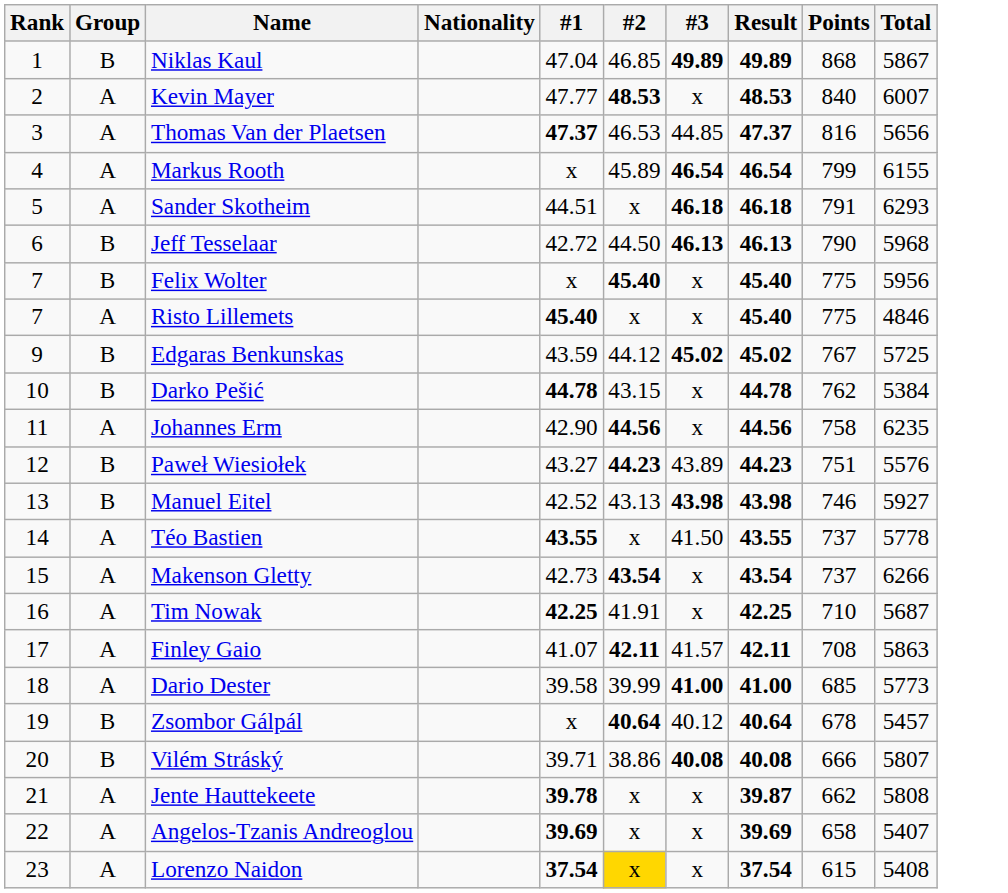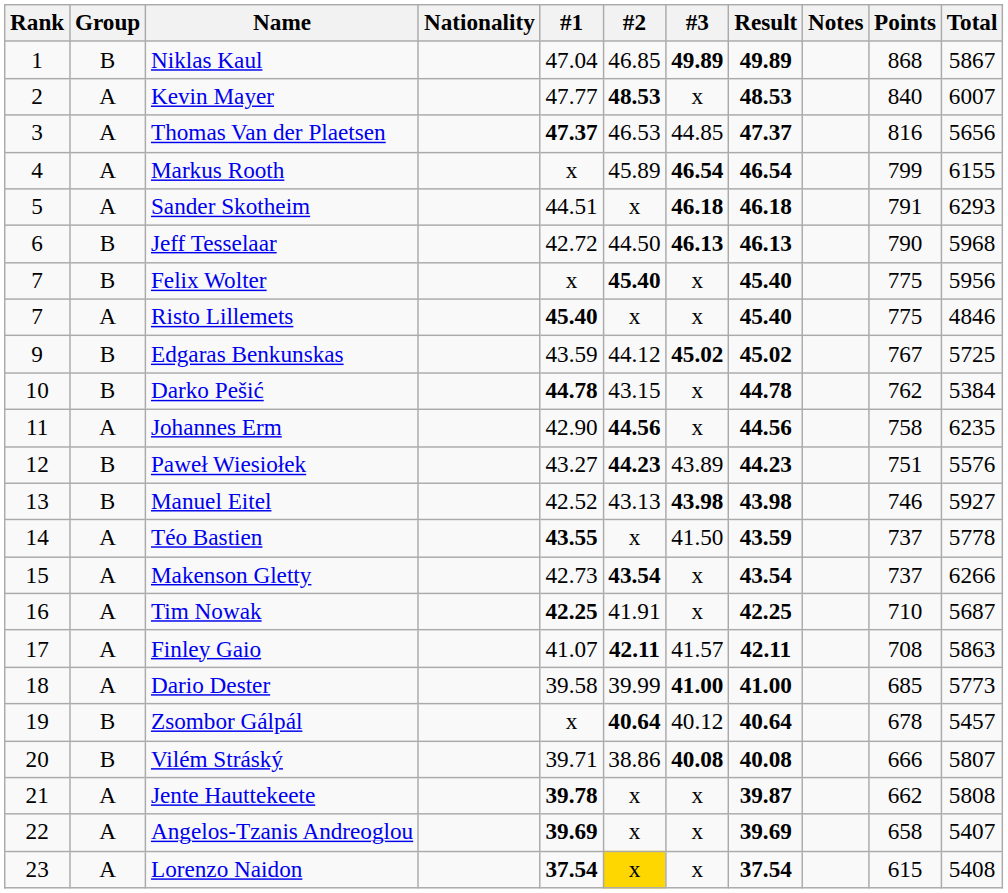 <table class="wikitable sortable">
 <tr>
 <th>Rank</th>
 <th>Group</th>
 <th>Name</th>
 <th>Nationality</th>
 <th>#1</th>
 <th>#2</th>
 <th>#3</th>
 <th>Result</th>
+<th>Notes</th>
 <th>Points</th>
 <th>Total</th>
 </tr>
 <tr>
 <td align="center">1</td>
 <td align="center">B</td>
 <td align="left"><a href='#'>Niklas Kaul</a></td>
 <td align="left"></td>
 <td align="center">47.04</td>
 <td align="center">46.85</td>
 <td align="center"><strong>49.89</strong></td>
 <td align="center"><strong>49.89</strong></td>
+<td align="center"></td>
 <td align="center">868</td>
 <td align="center">5867</td>
 </tr>
 <tr>
 <td align="center">2</td>
 <td align="center">A</td>
 <td align="left"><a href='#'>Kevin Mayer</a></td>
 <td align="left"></td>
 <td align="center">47.77</td>
 <td align="center"><strong>48.53</strong></td>
 <td align="center">x</td>
 <td align="center"><strong>48.53</strong></td>
+<td align="center"></td>
 <td align="center">840</td>
 <td align="center">6007</td>
 </tr>
 <tr>
 <td align="center">3</td>
 <td align="center">A</td>
 <td align="left"><a href='#'>Thomas Van der Plaetsen</a></td>
 <td align="left"></td>
 <td align="center"><strong>47.37</strong></td>
 <td align="center">46.53</td>
 <td align="center">44.85</td>
 <td align="center"><strong>47.37</strong></td>
+<td align="center"></td>
 <td align="center">816</td>
 <td align="center">5656</td>
 </tr>
 <tr>
 <td align="center">4</td>
 <td align="center">A</td>
 <td align="left"><a href='#'>Markus Rooth</a></td>
 <td align="left"></td>
 <td align="center">x</td>
 <td align="center">45.89</td>
 <td align="center"><strong>46.54</strong></td>
 <td align="center"><strong>46.54</strong></td>
+<td align="center"></td>
 <td align="center">799</td>
 <td align="center">6155</td>
 </tr>
 <tr>
 <td align="center">5</td>
 <td align="center">A</td>
 <td align="left"><a href='#'>Sander Skotheim</a></td>
 <td align="left"></td>
 <td align="center">44.51</td>
 <td align="center">x</td>
 <td align="center"><strong>46.18</strong></td>
 <td align="center"><strong>46.18</strong></td>
+<td align="center"></td>
 <td align="center">791</td>
 <td align="center">6293</td>
 </tr>
 <tr>
 <td align="center">6</td>
 <td align="center">B</td>
 <td align="left"><a href='#'>Jeff Tesselaar</a></td>
 <td align="left"></td>
 <td align="center">42.72</td>
 <td align="center">44.50</td>
 <td align="center"><strong>46.13</strong></td>
 <td align="center"><strong>46.13</strong></td>
+<td align="center"></td>
 <td align="center">790</td>
 <td align="center">5968</td>
 </tr>
 <tr>
 <td align="center">7</td>
 <td align="center">B</td>
 <td align="left"><a href='#'>Felix Wolter</a></td>
 <td align="left"></td>
 <td align="center">x</td>
 <td align="center"><strong>45.40</strong></td>
 <td align="center">x</td>
 <td align="center"><strong>45.40</strong></td>
+<td align="center"></td>
 <td align="center">775</td>
 <td align="center">5956</td>
 </tr>
 <tr>
 <td align="center">7</td>
 <td align="center">A</td>
 <td align="left"><a href='#'>Risto Lillemets</a></td>
 <td align="left"></td>
 <td align="center"><strong>45.40</strong></td>
 <td align="center">x</td>
 <td align="center">x</td>
 <td align="center"><strong>45.40</strong></td>
+<td align="center"></td>
 <td align="center">775</td>
 <td align="center">4846</td>
 </tr>
 <tr>
 <td align="center">9</td>
 <td align="center">B</td>
 <td align="left"><a href='#'>Edgaras Benkunskas</a></td>
 <td align="left"></td>
 <td align="center">43.59</td>
 <td align="center">44.12</td>
 <td align="center"><strong>45.02</strong></td>
 <td align="center"><strong>45.02</strong></td>
+<td align="center"></td>
 <td align="center">767</td>
 <td align="center">5725</td>
 </tr>
 <tr>
 <td align="center">10</td>
 <td align="center">B</td>
 <td align="left"><a href='#'>Darko Pešić</a></td>
 <td align="left"></td>
 <td align="center"><strong>44.78</strong></td>
 <td align="center">43.15</td>
 <td align="center">x</td>
 <td align="center"><strong>44.78</strong></td>
+<td align="center"></td>
 <td align="center">762</td>
 <td align="center">5384</td>
 </tr>
 <tr>
 <td align="center">11</td>
 <td align="center">A</td>
 <td align="left"><a href='#'>Johannes Erm</a></td>
 <td align="left"></td>
 <td align="center">42.90</td>
 <td align="center"><strong>44.56</strong></td>
 <td align="center">x</td>
 <td align="center"><strong>44.56</strong></td>
+<td align="center"></td>
 <td align="center">758</td>
 <td align="center">6235</td>
 </tr>
 <tr>
 <td align="center">12</td>
 <td align="center">B</td>
 <td align="left"><a href='#'>Paweł Wiesiołek</a></td>
 <td align="left"></td>
 <td align="center">43.27</td>
 <td align="center"><strong>44.23</strong></td>
 <td align="center">43.89</td>
 <td align="center"><strong>44.23</strong></td>
+<td align="center"></td>
 <td align="center">751</td>
 <td align="center">5576</td>
 </tr>
 <tr>
 <td align="center">13</td>
 <td align="center">B</td>
 <td align="left"><a href='#'>Manuel Eitel</a></td>
 <td align="left"></td>
 <td align="center">42.52</td>
 <td align="center">43.13</td>
 <td align="center"><strong>43.98</strong></td>
 <td align="center"><strong>43.98</strong></td>
+<td align="center"></td>
 <td align="center">746</td>
 <td align="center">5927</td>
 </tr>
 <tr>
 <td align="center">14</td>
 <td align="center">A</td>
 <td align="left"><a href='#'>Téo Bastien</a></td>
 <td align="left"></td>
 <td align="center"><strong>43.55</strong></td>
 <td align="center">x</td>
 <td align="center">41.50</td>
-<td align="center"><strong>43.55</strong></td>
+<td align="center"><strong>43.59</strong></td>
+<td align="center"></td>
 <td align="center">737</td>
 <td align="center">5778</td>
 </tr>
 <tr>
 <td align="center">15</td>
 <td align="center">A</td>
 <td align="left"><a href='#'>Makenson Gletty</a></td>
 <td align="left"></td>
 <td align="center">42.73</td>
 <td align="center"><strong>43.54</strong></td>
 <td align="center">x</td>
 <td align="center"><strong>43.54</strong></td>
+<td align="center"></td>
 <td align="center">737</td>
 <td align="center">6266</td>
 </tr>
 <tr>
 <td align="center">16</td>
 <td align="center">A</td>
 <td align="left"><a href='#'>Tim Nowak</a></td>
 <td align="left"></td>
 <td align="center"><strong>42.25</strong></td>
 <td align="center">41.91</td>
 <td align="center">x</td>
 <td align="center"><strong>42.25</strong></td>
+<td align="center"></td>
 <td align="center">710</td>
 <td align="center">5687</td>
 </tr>
 <tr>
 <td align="center">17</td>
 <td align="center">A</td>
 <td align="left"><a href='#'>Finley Gaio</a></td>
 <td align="left"></td>
 <td align="center">41.07</td>
 <td align="center"><strong>42.11</strong></td>
 <td align="center">41.57</td>
 <td align="center"><strong>42.11</strong></td>
+<td align="center"></td>
 <td align="center">708</td>
 <td align="center">5863</td>
 </tr>
 <tr>
 <td align="center">18</td>
 <td align="center">A</td>
 <td align="left"><a href='#'>Dario Dester</a></td>
 <td align="left"></td>
 <td align="center">39.58</td>
 <td align="center">39.99</td>
 <td align="center"><strong>41.00</strong></td>
 <td align="center"><strong>41.00</strong></td>
+<td align="center"></td>
 <td align="center">685</td>
 <td align="center">5773</td>
 </tr>
 <tr>
 <td align="center">19</td>
 <td align="center">B</td>
 <td align="left"><a href='#'>Zsombor Gálpál</a></td>
 <td align="left"></td>
 <td align="center">x</td>
 <td align="center"><strong>40.64</strong></td>
 <td align="center">40.12</td>
 <td align="center"><strong>40.64</strong></td>
+<td align="center"></td>
 <td align="center">678</td>
 <td align="center">5457</td>
 </tr>
 <tr>
 <td align="center">20</td>
 <td align="center">B</td>
 <td align="left"><a href='#'>Vilém Stráský</a></td>
 <td align="left"></td>
 <td align="center">39.71</td>
 <td align="center">38.86</td>
 <td align="center"><strong>40.08</strong></td>
 <td align="center"><strong>40.08</strong></td>
+<td align="center"></td>
 <td align="center">666</td>
 <td align="center">5807</td>
 </tr>
 <tr>
 <td align="center">21</td>
 <td align="center">A</td>
 <td align="left"><a href='#'>Jente Hauttekeete</a></td>
 <td align="left"></td>
 <td align="center"><strong>39.78</strong></td>
 <td align="center">x</td>
 <td align="center">x</td>
 <td align="center"><strong>39.87</strong></td>
+<td align="center"></td>
 <td align="center">662</td>
 <td align="center">5808</td>
 </tr>
 <tr>
 <td align="center">22</td>
 <td align="center">A</td>
 <td align="left"><a href='#'>Angelos-Tzanis Andreoglou</a></td>
 <td align="left"></td>
 <td align="center"><strong>39.69</strong></td>
 <td align="center">x</td>
 <td align="center">x</td>
 <td align="center"><strong>39.69</strong></td>
+<td align="center"></td>
 <td align="center">658</td>
 <td align="center">5407</td>
 </tr>
 <tr>
 <td align="center">23</td>
 <td align="center">A</td>
 <td align="left"><a href='#'>Lorenzo Naidon</a></td>
 <td align="left"></td>
 <td align="center"><strong>37.54</strong></td>
 <td align="center" style="background: gold;">x</td>
 <td align="center">x</td>
 <td align="center"><strong>37.54</strong></td>
+<td align="center"></td>
 <td align="center">615</td>
 <td align="center">5408</td>
 </tr>
 </table>
